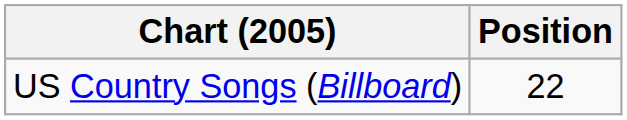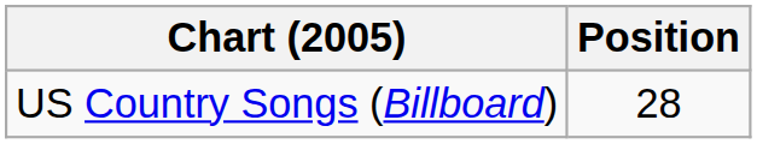 <table class="wikitable sortable">
 <tr>
 <th scope="col">Chart (2005)</th>
 <th scope="col">Position</th>
 </tr>
 <tr>
 <td>US <a href='#'>Country Songs</a> (<em><a href='#'>Billboard</a></em>)</td>
-<td align="center">22</td>
+<td align="center">28</td>
 </tr>
 </table>
